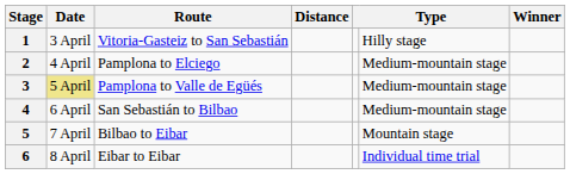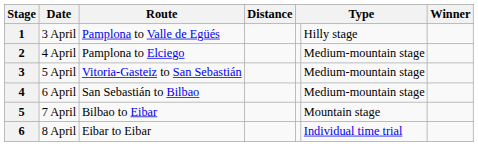 <table class="wikitable">
 <tr>
 <th scope=col>Stage</th>
 <th scope=col>Date</th>
 <th scope=col>Route</th>
 <th scope=col>Distance</th>
 <th scope=col colspan="2">Type</th>
 <th scope=col>Winner</th>
 </tr>
 <tr>
 <th scope=row>1</th>
 <td style="text-align:right;">3 April</td>
-<td><a href='#'>Vitoria-Gasteiz</a> to <a href='#'>San Sebastián</a></td>
+<td><a href='#'>Pamplona</a> to <a href='#'>Valle de Egüés</a></td>
 <td style="text-align:center;"></td>
 <td></td>
 <td>Hilly stage</td>
 <td></td>
 </tr>
 <tr>
 <th scope=row>2</th>
 <td style="text-align:right;">4 April</td>
 <td>Pamplona to <a href='#'>Elciego</a></td>
 <td style="text-align:center;"></td>
 <td></td>
 <td>Medium-mountain stage</td>
 <td></td>
 </tr>
 <tr>
 <th scope=row>3</th>
-<td style="background: khaki; text-align:right;">5 April</td>
-<td><a href='#'>Pamplona</a> to <a href='#'>Valle de Egüés</a></td>
+<td style="text-align:right;">5 April</td>
+<td><a href='#'>Vitoria-Gasteiz</a> to <a href='#'>San Sebastián</a></td>
 <td style="text-align:center;"></td>
 <td></td>
 <td>Medium-mountain stage</td>
 <td></td>
 </tr>
 <tr>
 <th scope=row>4</th>
 <td style="text-align:right;">6 April</td>
 <td>San Sebastián to <a href='#'>Bilbao</a></td>
 <td style="text-align:center;"></td>
 <td></td>
 <td>Medium-mountain stage</td>
 <td></td>
 </tr>
 <tr>
 <th scope=row>5</th>
 <td style="text-align:right;">7 April</td>
 <td>Bilbao to <a href='#'>Eibar</a></td>
 <td style="text-align:center;"></td>
 <td></td>
 <td>Mountain stage</td>
 <td></td>
 </tr>
 <tr>
 <th scope=row>6</th>
 <td style="text-align:right;">8 April</td>
 <td>Eibar to Eibar</td>
 <td style="text-align:center;"></td>
 <td></td>
 <td><a href='#'>Individual time trial</a></td>
 <td></td>
 </tr>
 </table>
